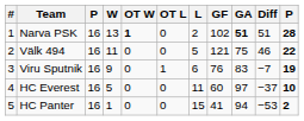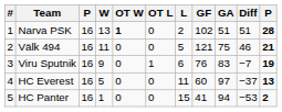 <table class="wikitable">
 <tr>
 <th>#</th>
 <th>Team</th>
 <th>P</th>
 <th>W</th>
 <th>OT W</th>
 <th>OT L</th>
 <th>L</th>
 <th>GF</th>
 <th>GA</th>
 <th>Diff</th>
 <th>P</th>
 </tr>
 <tr>
 <td>1</td>
 <td>Narva PSK</td>
 <td>16</td>
 <td>13</td>
 <td><strong>1</strong></td>
 <td>0</td>
 <td>2</td>
 <td>102</td>
-<td><strong>51</strong></td>
+<td>51</td>
 <td>51</td>
 <td><strong>28</strong></td>
 </tr>
 <tr>
 <td>2</td>
 <td>Välk 494</td>
 <td>16</td>
 <td>11</td>
 <td>0</td>
 <td>0</td>
 <td>5</td>
 <td>121</td>
 <td>75</td>
 <td>46</td>
-<td><strong>22</strong></td>
+<td><strong>21</strong></td>
 </tr>
 <tr>
 <td>3</td>
 <td>Viru Sputnik</td>
 <td>16</td>
 <td>9</td>
 <td>0</td>
 <td>1</td>
 <td>6</td>
 <td>76</td>
 <td>83</td>
 <td>−7</td>
 <td><strong>19</strong></td>
 </tr>
 <tr>
 <td>4</td>
 <td>HC Everest</td>
 <td>16</td>
 <td>5</td>
 <td>0</td>
 <td>0</td>
 <td>11</td>
 <td>60</td>
 <td>97</td>
 <td>−37</td>
-<td><strong>10</strong></td>
+<td><strong>13</strong></td>
 </tr>
 <tr>
 <td>5</td>
 <td>HC Panter</td>
 <td>16</td>
 <td>1</td>
 <td>0</td>
 <td>0</td>
 <td>15</td>
 <td>41</td>
 <td>94</td>
 <td>−53</td>
 <td><strong>2</strong></td>
 </tr>
 </table>
